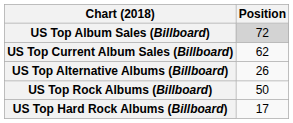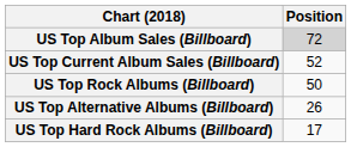 <table class="wikitable sortable plainrowheaders" style="text-align:center">
 <tr>
 <th scope="col">Chart (2018)</th>
 <th scope="col">Position</th>
 </tr>
 <tr>
 <th scope="row">US Top Album Sales (<em>Billboard</em>)</th>
 <td style="background: lightgrey;">72</td>
 </tr>
 <tr>
 <th scope="row">US Top Current Album Sales (<em>Billboard</em>)</th>
-<td>62</td>
+<td>52</td>
+</tr>
+<tr>
+<th scope="row">US Top Rock Albums (<em>Billboard</em>)</th>
+<td>50</td>
 </tr>
 <tr>
 <th scope="row">US Top Alternative Albums (<em>Billboard</em>)</th>
 <td>26</td>
 </tr>
 <tr>
-<th scope="row">US Top Rock Albums (<em>Billboard</em>)</th>
-<td>50</td>
-</tr>
-<tr>
 <th scope="row">US Top Hard Rock Albums (<em>Billboard</em>)</th>
 <td>17</td>
 </tr>
 </table>
